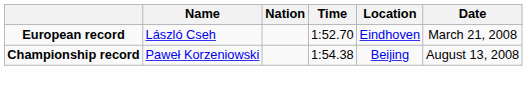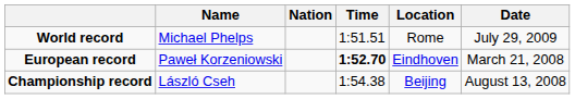 <table class=wikitable style=text-align:center>
 <tr>
 <th></th>
 <th>Name</th>
 <th>Nation</th>
 <th>Time</th>
 <th>Location</th>
 <th>Date</th>
 </tr>
 <tr>
+<td><strong>World record</strong></td>
+<td align=left><a href='#'>Michael Phelps</a></td>
+<td align=left></td>
+<td align=left>1:51.51</td>
+<td>Rome</td>
+<td>July 29, 2009</td>
+</tr>
+<tr>
 <td><strong>European record</strong></td>
-<td align=left><a href='#'>László Cseh</a></td>
+<td align=left><a href='#'>Paweł Korzeniowski</a></td>
 <td align=left></td>
-<td align=left>1:52.70</td>
+<td align=left><strong>1:52.70</strong></td>
 <td><a href='#'>Eindhoven</a></td>
 <td>March 21, 2008</td>
 </tr>
 <tr>
 <td><strong>Championship record</strong></td>
-<td align=left><a href='#'>Paweł Korzeniowski</a></td>
+<td align=left><a href='#'>László Cseh</a></td>
 <td align=left></td>
 <td align=left>1:54.38</td>
 <td><a href='#'>Beijing</a></td>
 <td>August 13, 2008</td>
 </tr>
 </table>
